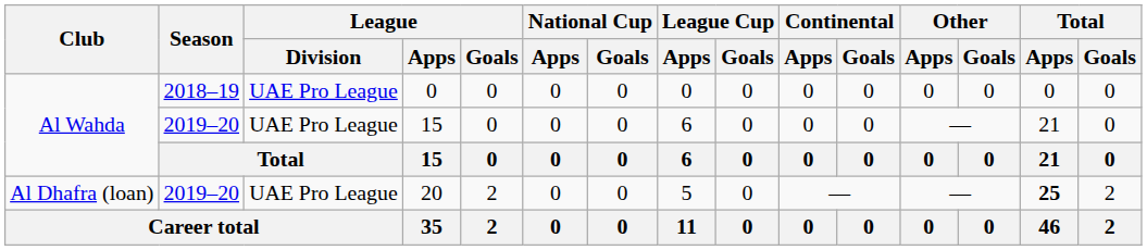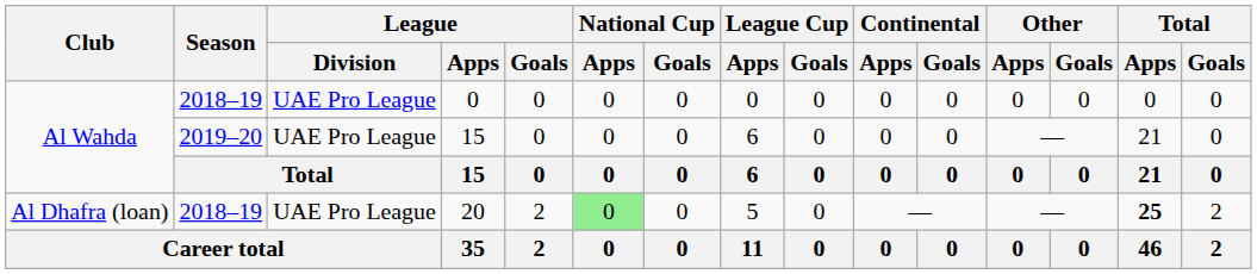 <table class="wikitable" style="text-align: center;">
 <tr>
 <th rowspan=2>Club</th>
 <th rowspan=2>Season</th>
 <th colspan=3>League</th>
 <th colspan=2>National Cup</th>
 <th colspan=2>League Cup</th>
 <th colspan=2>Continental</th>
 <th colspan=2>Other</th>
 <th colspan=2>Total</th>
 </tr>
 <tr>
 <th>Division</th>
 <th>Apps</th>
 <th>Goals</th>
 <th>Apps</th>
 <th>Goals</th>
 <th>Apps</th>
 <th>Goals</th>
 <th>Apps</th>
 <th>Goals</th>
 <th>Apps</th>
 <th>Goals</th>
 <th>Apps</th>
 <th>Goals</th>
 </tr>
 <tr>
 <td rowspan=3><a href='#'>Al Wahda</a></td>
 <td><a href='#'>2018–19</a></td>
 <td><a href='#'>UAE Pro League</a></td>
 <td>0</td>
 <td>0</td>
 <td>0</td>
 <td>0</td>
 <td>0</td>
 <td>0</td>
 <td>0</td>
 <td>0</td>
 <td>0</td>
 <td>0</td>
 <td>0</td>
 <td>0</td>
 </tr>
 <tr>
 <td><a href='#'>2019–20</a></td>
 <td>UAE Pro League</td>
 <td>15</td>
 <td>0</td>
 <td>0</td>
 <td>0</td>
 <td>6</td>
 <td>0</td>
 <td>0</td>
 <td>0</td>
 <td colspan=2>—</td>
 <td>21</td>
 <td>0</td>
 </tr>
 <tr>
 <th colspan=2>Total</th>
 <th>15</th>
 <th>0</th>
 <th>0</th>
 <th>0</th>
 <th>6</th>
 <th>0</th>
 <th>0</th>
 <th>0</th>
 <th>0</th>
 <th>0</th>
 <th>21</th>
 <th>0</th>
 </tr>
 <tr>
 <td><a href='#'>Al Dhafra</a> (loan)</td>
-<td><a href='#'>2019–20</a></td>
+<td><a href='#'>2018–19</a></td>
 <td>UAE Pro League</td>
 <td>20</td>
 <td>2</td>
-<td>0</td>
+<td style="background: lightgreen;">0</td>
 <td>0</td>
 <td>5</td>
 <td>0</td>
 <td colspan=2>—</td>
 <td colspan=2>—</td>
 <td><strong>25</strong></td>
 <td>2</td>
 </tr>
 <tr>
 <th colspan=3>Career total</th>
 <th>35</th>
 <th>2</th>
 <th>0</th>
 <th>0</th>
 <th>11</th>
 <th>0</th>
 <th>0</th>
 <th>0</th>
 <th>0</th>
 <th>0</th>
 <th>46</th>
 <th>2</th>
 </tr>
 </table>
